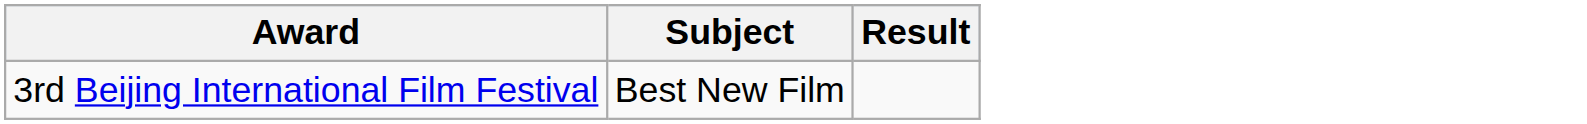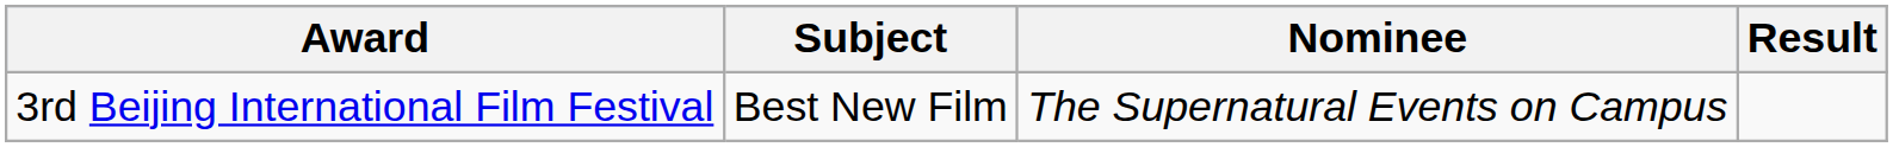 <table class="wikitable">
 <tr style="background:#b0c4de; text-align:center;">
 <th>Award</th>
 <th>Subject</th>
+<th>Nominee</th>
 <th>Result</th>
 </tr>
 <tr>
 <td rowspan=1>3rd <a href='#'>Beijing International Film Festival</a></td>
 <td>Best New Film</td>
+<td><em>The Supernatural Events on Campus</em></td>
 <td></td>
 </tr>
 </table>
